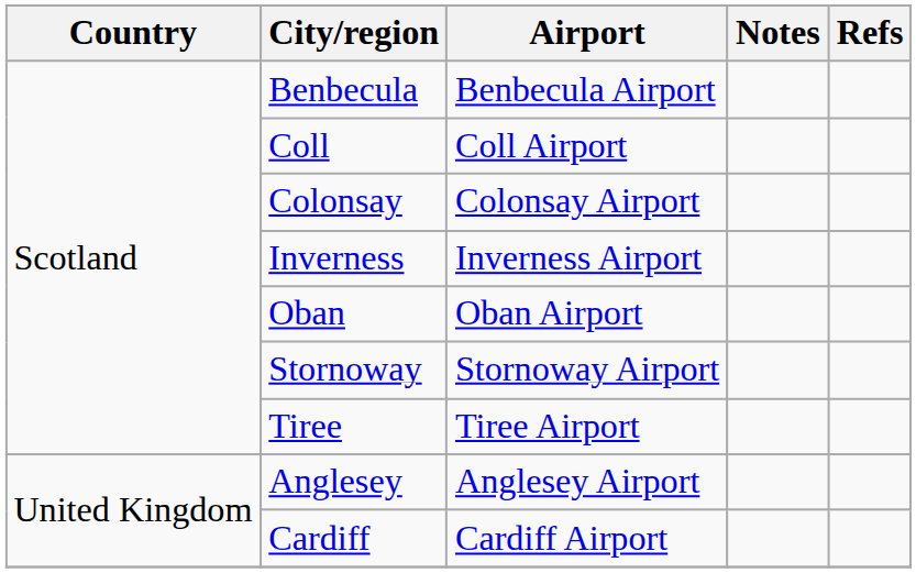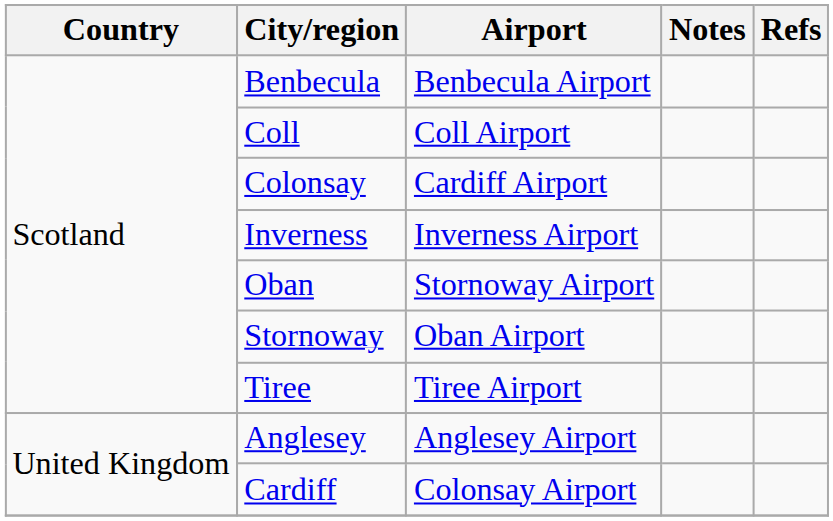 <table class="wikitable" style="margin:1em auto;">
 <tr>
 <th>Country</th>
 <th>City/region</th>
 <th>Airport</th>
 <th>Notes</th>
 <th>Refs</th>
 </tr>
 <tr>
 <td rowspan="7">Scotland</td>
 <td><a href='#'>Benbecula</a></td>
 <td><a href='#'>Benbecula Airport</a></td>
 <td></td>
 <td></td>
 </tr>
 <tr>
 <td><a href='#'>Coll</a></td>
 <td><a href='#'>Coll Airport</a></td>
 <td></td>
 <td></td>
 </tr>
 <tr>
 <td><a href='#'>Colonsay</a></td>
-<td><a href='#'>Colonsay Airport</a></td>
+<td><a href='#'>Cardiff Airport</a></td>
 <td></td>
 <td></td>
 </tr>
 <tr>
 <td><a href='#'>Inverness</a></td>
 <td><a href='#'>Inverness Airport</a></td>
 <td></td>
 <td></td>
 </tr>
 <tr>
 <td><a href='#'>Oban</a></td>
-<td><a href='#'>Oban Airport</a></td>
+<td><a href='#'>Stornoway Airport</a></td>
 <td></td>
 <td></td>
 </tr>
 <tr>
 <td><a href='#'>Stornoway</a></td>
-<td><a href='#'>Stornoway Airport</a></td>
+<td><a href='#'>Oban Airport</a></td>
 <td></td>
 <td></td>
 </tr>
 <tr>
 <td><a href='#'>Tiree</a></td>
 <td><a href='#'>Tiree Airport</a></td>
 <td></td>
 <td></td>
 </tr>
 <tr>
 <td rowspan="2">United Kingdom</td>
 <td><a href='#'>Anglesey</a></td>
 <td><a href='#'>Anglesey Airport</a></td>
 <td></td>
 <td></td>
 </tr>
 <tr>
 <td><a href='#'>Cardiff</a></td>
-<td><a href='#'>Cardiff Airport</a></td>
+<td><a href='#'>Colonsay Airport</a></td>
 <td></td>
 <td></td>
 </tr>
 <tr>
 </tr>
 </table>
